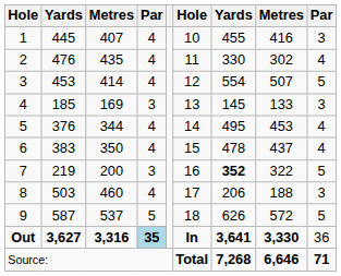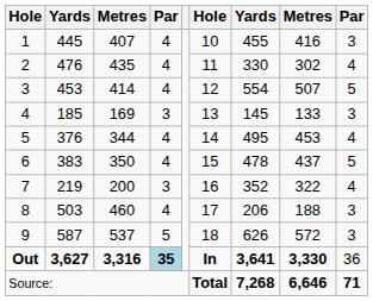 <table class=wikitable>
 <tr>
 <th>Hole</th>
 <th>Yards</th>
 <th>Metres</th>
 <th>Par</th>
 <th></th>
 <th>Hole</th>
 <th>Yards</th>
 <th>Metres</th>
 <th>Par</th>
 </tr>
 <tr>
 <td align=center>1</td>
 <td align="center">445</td>
 <td align="center">407</td>
 <td align="center">4</td>
 <td rowspan="10"></td>
 <td align=center>10</td>
 <td align="center">455</td>
 <td align="center">416</td>
 <td align="center">3</td>
 </tr>
 <tr>
 <td align=center>2</td>
 <td align="center">476</td>
 <td align="center">435</td>
 <td align="center">4</td>
 <td align="center">11</td>
 <td align="center">330</td>
 <td align="center">302</td>
 <td align="center">4</td>
 </tr>
 <tr>
 <td align=center>3</td>
 <td align="center">453</td>
 <td align="center">414</td>
 <td align="center">4</td>
 <td align="center">12</td>
 <td align="center">554</td>
 <td align="center">507</td>
 <td align="center">5</td>
 </tr>
 <tr>
 <td align=center>4</td>
 <td align="center">185</td>
 <td align="center">169</td>
 <td align="center">3</td>
 <td align="center">13</td>
 <td align="center">145</td>
 <td align="center">133</td>
 <td align="center">3</td>
 </tr>
 <tr>
 <td align=center>5</td>
 <td align="center">376</td>
 <td align="center">344</td>
 <td align="center">4</td>
 <td align="center">14</td>
 <td align="center">495</td>
 <td align="center">453</td>
 <td align="center">4</td>
 </tr>
 <tr>
 <td align=center>6</td>
 <td align="center">383</td>
 <td align="center">350</td>
 <td align="center">4</td>
 <td align="center">15</td>
 <td align="center">478</td>
 <td align="center">437</td>
-<td align="center">4</td>
+<td align="center">5</td>
 </tr>
 <tr>
 <td align=center>7</td>
 <td align="center">219</td>
 <td align="center">200</td>
 <td align="center">3</td>
 <td align="center">16</td>
-<td align="center"><strong>352</strong></td>
+<td align="center">352</td>
 <td align="center">322</td>
-<td align="center">5</td>
+<td align="center">4</td>
 </tr>
 <tr>
 <td align=center>8</td>
 <td align="center">503</td>
 <td align="center">460</td>
 <td align="center">4</td>
 <td align="center">17</td>
 <td align="center">206</td>
 <td align="center">188</td>
 <td align="center">3</td>
 </tr>
 <tr>
 <td align=center>9</td>
 <td align="center">587</td>
 <td align="center">537</td>
 <td align="center">5</td>
 <td align="center">18</td>
 <td align="center">626</td>
 <td align="center">572</td>
-<td align="center">5</td>
+<td align="center">3</td>
 </tr>
 <tr>
 <td style="text-align:center;"><strong>Out</strong></td>
 <td align=center><strong>3,627</strong></td>
 <td align=center><strong>3,316</strong></td>
 <td align=center style="background: lightblue;"><strong>35</strong></td>
 <td style="text-align:center;"><strong>In</strong></td>
 <td align=center><strong>3,641</strong></td>
 <td align=center><strong>3,330</strong></td>
 <td align="center">36</td>
 </tr>
 <tr>
 <td colspan="5"><small>Source:</small></td>
 <td style="text-align:center;"><strong>Total</strong></td>
 <td align=center><strong>7,268</strong></td>
 <td align=center><strong>6,646</strong></td>
 <td align="center"><strong>71</strong></td>
 </tr>
 </table>
